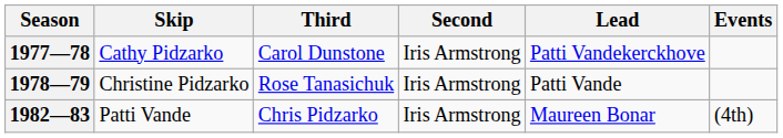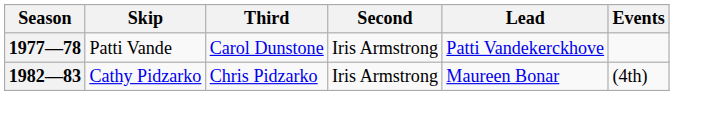 <table class="wikitable">
 <tr>
 <th scope="col">Season</th>
 <th scope="col">Skip</th>
 <th scope="col">Third</th>
 <th scope="col">Second</th>
 <th scope="col">Lead</th>
 <th scope="col">Events</th>
 </tr>
 <tr>
 <th scope="row">1977—78</th>
-<td><a href='#'>Cathy Pidzarko</a></td>
+<td>Patti Vande</td>
 <td><a href='#'>Carol Dunstone</a></td>
 <td>Iris Armstrong</td>
 <td><a href='#'>Patti Vandekerckhove</a></td>
 <td> </td>
 </tr>
 <tr>
-<th scope="row">1978—79</th>
-<td>Christine Pidzarko</td>
-<td><a href='#'>Rose Tanasichuk</a></td>
-<td>Iris Armstrong</td>
-<td>Patti Vande</td>
-<td> </td>
-</tr>
-<tr>
 <th scope="row">1982—83</th>
-<td>Patti Vande</td>
+<td><a href='#'>Cathy Pidzarko</a></td>
 <td><a href='#'>Chris Pidzarko</a></td>
 <td>Iris Armstrong</td>
 <td><a href='#'>Maureen Bonar</a></td>
 <td> (4th)</td>
 </tr>
 </table>
